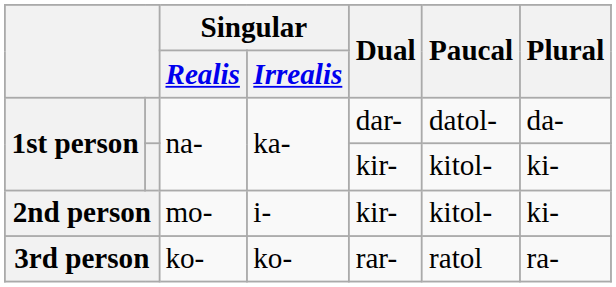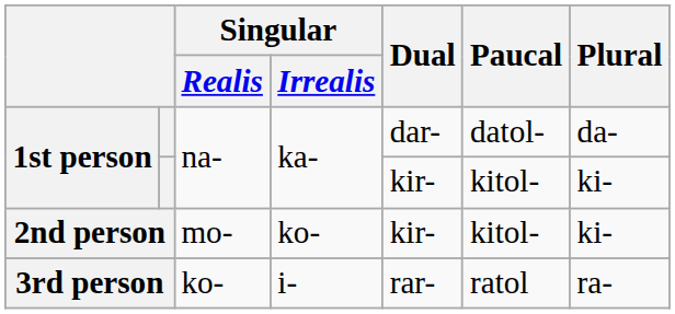 <table class="wikitable">
 <tr>
 <th rowspan="2" colspan="2"></th>
 <th colspan="2">Singular</th>
 <th rowspan="2">Dual</th>
 <th rowspan="2">Paucal</th>
 <th rowspan="2">Plural</th>
 </tr>
 <tr>
 <th><a href='#'><em>Realis</em></a></th>
 <th><a href='#'><em>Irrealis</em></a></th>
 </tr>
 <tr>
 <th rowspan="2">1st person</th>
 <th></th>
 <td rowspan="2">na-</td>
 <td rowspan="2">ka-</td>
 <td>dar-</td>
 <td>datol-</td>
 <td>da-</td>
 </tr>
 <tr>
 <th></th>
 <td>kir-</td>
 <td>kitol-</td>
 <td>ki-</td>
 </tr>
 <tr>
 <th colspan="2">2nd person</th>
 <td>mo-</td>
-<td>i-</td>
+<td>ko-</td>
 <td>kir-</td>
 <td>kitol-</td>
 <td>ki-</td>
 </tr>
 <tr>
 <th colspan="2">3rd person</th>
 <td>ko-</td>
-<td>ko-</td>
+<td>i-</td>
 <td>rar-</td>
 <td>ratol</td>
 <td>ra-</td>
 </tr>
 </table>
